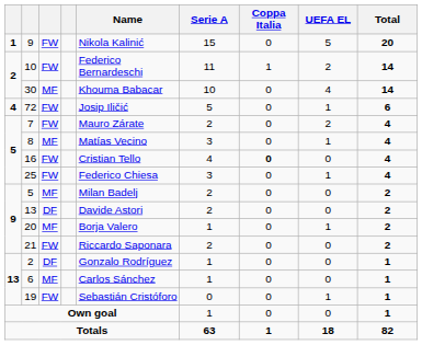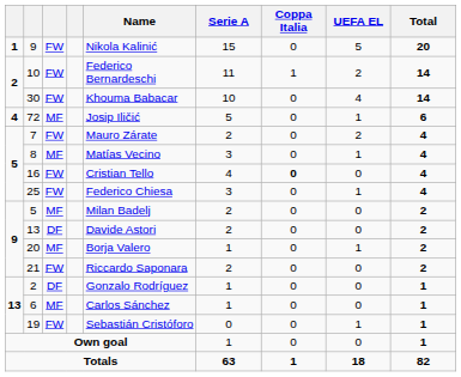 <table class="wikitable" style="text-align:center">
 <tr>
 <th width=15></th>
 <th width=15></th>
 <th width=15></th>
 <th width=15></th>
 <th width=145>Name</th>
 <th width=80><a href='#'>Serie A</a></th>
 <th width=80><a href='#'>Coppa Italia</a></th>
 <th width=80><a href='#'>UEFA EL</a></th>
 <th width=80>Total</th>
 </tr>
 <tr>
 <td><strong>1</strong></td>
 <td>9</td>
 <td><a href='#'>FW</a></td>
 <td></td>
 <td align=left><a href='#'>Nikola Kalinić</a></td>
 <td>15</td>
 <td>0</td>
 <td>5</td>
 <td><strong>20</strong></td>
 </tr>
 <tr>
 <td rowspan=2><strong>2</strong></td>
 <td>10</td>
 <td><a href='#'>FW</a></td>
 <td></td>
 <td align=left><a href='#'>Federico Bernardeschi</a></td>
 <td>11</td>
 <td>1</td>
 <td>2</td>
 <td><strong>14</strong></td>
 </tr>
 <tr>
 <td>30</td>
-<td><a href='#'>MF</a></td>
+<td><a href='#'>FW</a></td>
 <td></td>
 <td align=left><a href='#'>Khouma Babacar</a></td>
 <td>10</td>
 <td>0</td>
 <td>4</td>
 <td><strong>14</strong></td>
 </tr>
 <tr>
 <td><strong>4</strong></td>
 <td>72</td>
-<td><a href='#'>FW</a></td>
+<td><a href='#'>MF</a></td>
 <td></td>
 <td align=left><a href='#'>Josip Iličić</a></td>
 <td>5</td>
 <td>0</td>
 <td>1</td>
 <td><strong>6</strong></td>
 </tr>
 <tr>
 <td rowspan=4><strong>5</strong></td>
 <td>7</td>
 <td><a href='#'>FW</a></td>
 <td></td>
 <td align=left><a href='#'>Mauro Zárate</a></td>
 <td>2</td>
 <td>0</td>
 <td>2</td>
 <td><strong>4</strong></td>
 </tr>
 <tr>
 <td>8</td>
 <td><a href='#'>MF</a></td>
 <td></td>
 <td align=left><a href='#'>Matías Vecino</a></td>
 <td>3</td>
 <td>0</td>
 <td>1</td>
 <td><strong>4</strong></td>
 </tr>
 <tr>
 <td>16</td>
 <td><a href='#'>FW</a></td>
 <td></td>
 <td align=left><a href='#'>Cristian Tello</a></td>
 <td>4</td>
 <td><strong>0</strong></td>
 <td>0</td>
 <td><strong>4</strong></td>
 </tr>
 <tr>
 <td>25</td>
 <td><a href='#'>FW</a></td>
 <td></td>
 <td align=left><a href='#'>Federico Chiesa</a></td>
 <td>3</td>
 <td>0</td>
 <td>1</td>
 <td><strong>4</strong></td>
 </tr>
 <tr>
 <td rowspan=4><strong>9</strong></td>
 <td>5</td>
 <td><a href='#'>MF</a></td>
 <td></td>
 <td align=left><a href='#'>Milan Badelj</a></td>
 <td>2</td>
 <td>0</td>
 <td>0</td>
 <td><strong>2</strong></td>
 </tr>
 <tr>
 <td>13</td>
 <td><a href='#'>DF</a></td>
 <td></td>
 <td align=left><a href='#'>Davide Astori</a></td>
 <td>2</td>
 <td>0</td>
 <td>0</td>
 <td><strong>2</strong></td>
 </tr>
 <tr>
 <td>20</td>
 <td><a href='#'>MF</a></td>
 <td></td>
 <td align=left><a href='#'>Borja Valero</a></td>
 <td>1</td>
 <td>0</td>
 <td>1</td>
 <td><strong>2</strong></td>
 </tr>
 <tr>
 <td>21</td>
 <td><a href='#'>FW</a></td>
 <td></td>
 <td align=left><a href='#'>Riccardo Saponara</a></td>
 <td>2</td>
 <td>0</td>
 <td>0</td>
 <td><strong>2</strong></td>
 </tr>
 <tr>
 <td rowspan=3><strong>13</strong></td>
 <td>2</td>
 <td><a href='#'>DF</a></td>
 <td></td>
 <td align=left><a href='#'>Gonzalo Rodríguez</a></td>
 <td>1</td>
 <td>0</td>
 <td>0</td>
 <td><strong>1</strong></td>
 </tr>
 <tr>
 <td>6</td>
 <td><a href='#'>MF</a></td>
 <td></td>
 <td align=left><a href='#'>Carlos Sánchez</a></td>
 <td>1</td>
 <td>0</td>
 <td>0</td>
 <td><strong>1</strong></td>
 </tr>
 <tr>
 <td>19</td>
 <td><a href='#'>FW</a></td>
 <td></td>
 <td align=left><a href='#'>Sebastián Cristóforo</a></td>
 <td>0</td>
 <td>0</td>
 <td>1</td>
 <td><strong>1</strong></td>
 </tr>
 <tr>
 <td colspan=5><strong>Own goal</strong></td>
 <td>1</td>
 <td>0</td>
 <td>0</td>
 <td><strong>1</strong></td>
 </tr>
 <tr>
 <td colspan=5><strong>Totals</strong></td>
 <td><strong>63</strong></td>
 <td><strong>1</strong></td>
 <td><strong>18</strong></td>
 <td><strong>82</strong></td>
 </tr>
 </table>
